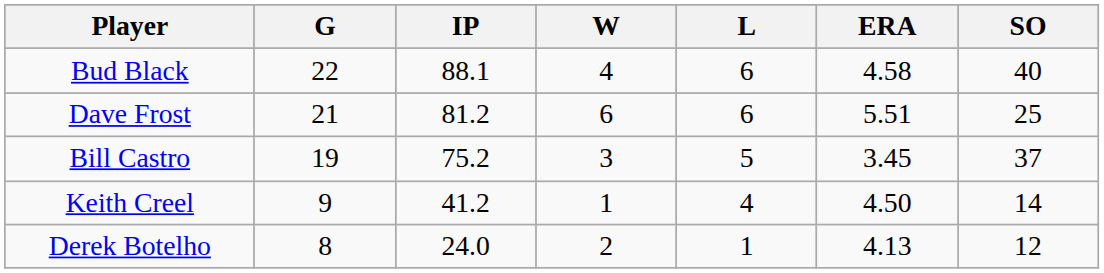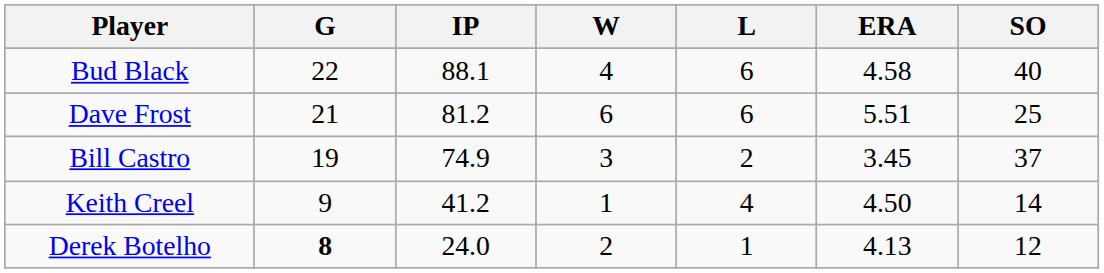 <table class="wikitable sortable">
 <tr>
 <th bgcolor="#DDDDFF" width="16%">Player</th>
 <th bgcolor="#DDDDFF" width="9%">G</th>
 <th bgcolor="#DDDDFF" width="9%">IP</th>
 <th bgcolor="#DDDDFF" width="9%">W</th>
 <th bgcolor="#DDDDFF" width="9%">L</th>
 <th bgcolor="#DDDDFF" width="9%">ERA</th>
 <th bgcolor="#DDDDFF" width="9%">SO</th>
 </tr>
 <tr align="center">
 <td><a href='#'>Bud Black</a></td>
 <td>22</td>
 <td>88.1</td>
 <td>4</td>
 <td>6</td>
 <td>4.58</td>
 <td>40</td>
 </tr>
 <tr align="center">
 <td><a href='#'>Dave Frost</a></td>
 <td>21</td>
 <td>81.2</td>
 <td>6</td>
 <td>6</td>
 <td>5.51</td>
 <td>25</td>
 </tr>
 <tr align="center">
 <td><a href='#'>Bill Castro</a></td>
 <td>19</td>
-<td>75.2</td>
+<td>74.9</td>
 <td>3</td>
-<td>5</td>
+<td>2</td>
 <td>3.45</td>
 <td>37</td>
 </tr>
 <tr align="center">
 <td><a href='#'>Keith Creel</a></td>
 <td>9</td>
 <td>41.2</td>
 <td>1</td>
 <td>4</td>
 <td>4.50</td>
 <td>14</td>
 </tr>
 <tr align="center">
 <td><a href='#'>Derek Botelho</a></td>
-<td>8</td>
+<td><strong>8</strong></td>
 <td>24.0</td>
 <td>2</td>
 <td>1</td>
 <td>4.13</td>
 <td>12</td>
 </tr>
 </table>
